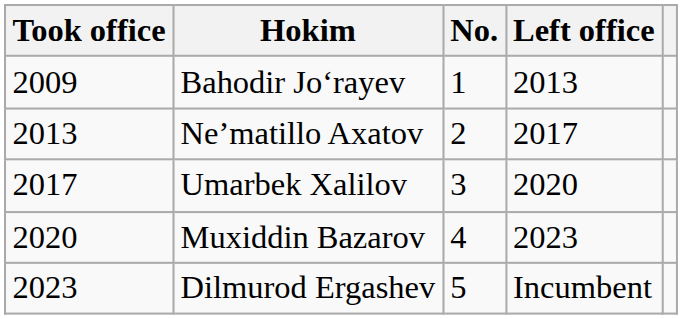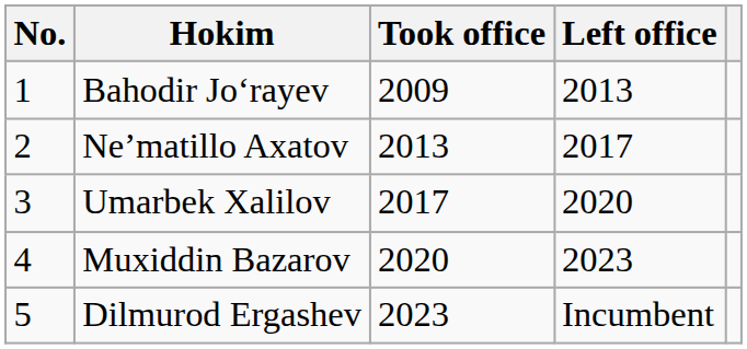 <table class="sortable wikitable" style="text-align:left; font-size:100%;">
 <tr>
+<th>No.</th>
+<th>Hokim</th>
 <th>Took office</th>
-<th>Hokim</th>
-<th>No.</th>
 <th>Left office</th>
 <th></th>
 </tr>
 <tr>
+<td>1</td>
+<td>Bahodir Joʻrayev</td>
 <td>2009</td>
-<td>Bahodir Joʻrayev</td>
-<td>1</td>
 <td>2013</td>
 <td></td>
 </tr>
 <tr>
+<td>2</td>
+<td>Neʼmatillo Axatov</td>
 <td>2013</td>
-<td>Neʼmatillo Axatov</td>
-<td>2</td>
 <td>2017</td>
 <td></td>
 </tr>
 <tr>
+<td>3</td>
+<td>Umarbek Xalilov</td>
 <td>2017</td>
-<td>Umarbek Xalilov</td>
-<td>3</td>
 <td>2020</td>
 <td></td>
 </tr>
 <tr>
+<td>4</td>
+<td>Muxiddin Bazarov</td>
 <td>2020</td>
-<td>Muxiddin Bazarov</td>
-<td>4</td>
 <td>2023</td>
 <td></td>
 </tr>
 <tr>
+<td>5</td>
+<td>Dilmurod Ergashev</td>
 <td>2023</td>
-<td>Dilmurod Ergashev</td>
-<td>5</td>
 <td>Incumbent</td>
 <td></td>
 </tr>
 </table>
